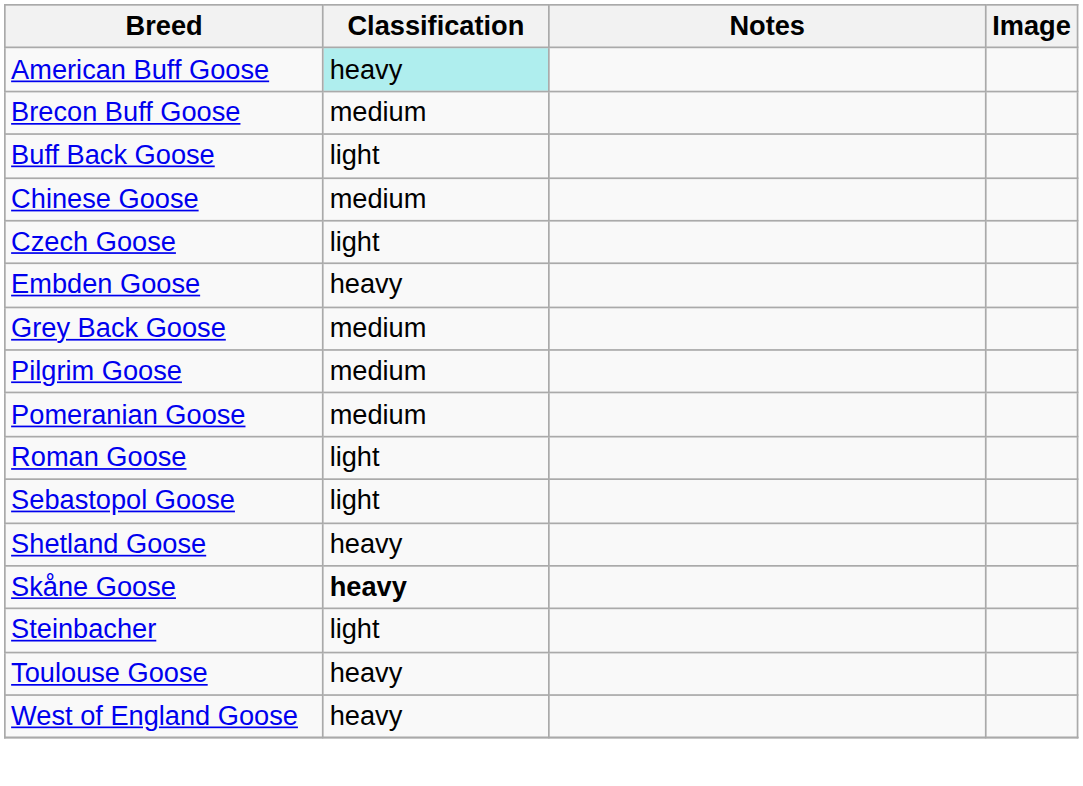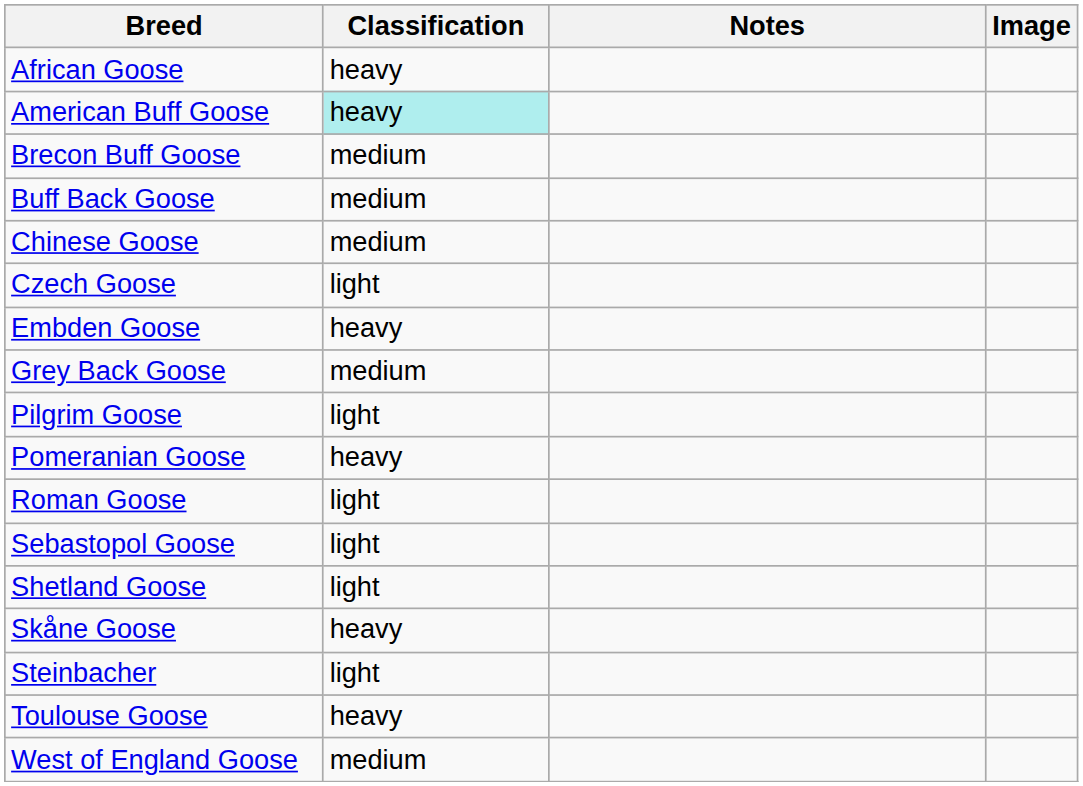 <table class="wikitable sortable">
 <tr>
 <th style="width: 180px;">Breed</th>
 <th style="width: 125px;">Classification</th>
 <th style="width: 250px;">Notes</th>
 <th>Image</th>
+</tr>
+<tr>
+<td><a href='#'>African Goose</a></td>
+<td>heavy</td>
+<td></td>
+<td></td>
 </tr>
 <tr>
 <td><a href='#'>American Buff Goose</a></td>
 <td style="background: paleturquoise;">heavy</td>
 <td></td>
 <td></td>
 </tr>
 <tr>
 <td><a href='#'>Brecon Buff Goose</a></td>
 <td>medium</td>
 <td></td>
 <td></td>
 </tr>
 <tr>
 <td><a href='#'>Buff Back Goose</a></td>
-<td>light</td>
+<td>medium</td>
 <td></td>
 <td></td>
 </tr>
 <tr>
 <td><a href='#'>Chinese Goose</a></td>
 <td>medium</td>
 <td></td>
 <td></td>
 </tr>
 <tr>
 <td><a href='#'>Czech Goose</a></td>
 <td>light</td>
 <td></td>
 <td></td>
 </tr>
 <tr>
 <td><a href='#'>Embden Goose</a></td>
 <td>heavy</td>
 <td></td>
 <td></td>
 </tr>
 <tr>
 <td><a href='#'>Grey Back Goose</a></td>
 <td>medium</td>
 <td></td>
 <td></td>
 </tr>
 <tr>
 <td><a href='#'>Pilgrim Goose</a></td>
-<td>medium</td>
+<td>light</td>
 <td></td>
 <td></td>
 </tr>
 <tr>
 <td><a href='#'>Pomeranian Goose</a></td>
-<td>medium</td>
+<td>heavy</td>
 <td></td>
 <td></td>
 </tr>
 <tr>
 <td><a href='#'>Roman Goose</a></td>
 <td>light</td>
 <td></td>
 <td></td>
 </tr>
 <tr>
 <td><a href='#'>Sebastopol Goose</a></td>
 <td>light</td>
 <td></td>
 <td></td>
 </tr>
 <tr>
 <td><a href='#'>Shetland Goose</a></td>
-<td>heavy</td>
+<td>light</td>
 <td></td>
 <td></td>
 </tr>
 <tr>
 <td><a href='#'>Skåne Goose</a></td>
-<td><strong>heavy</strong></td>
+<td>heavy</td>
 <td></td>
 <td></td>
 </tr>
 <tr>
 <td><a href='#'>Steinbacher</a></td>
 <td>light</td>
 <td></td>
 <td></td>
 </tr>
 <tr>
 <td><a href='#'>Toulouse Goose</a></td>
 <td>heavy</td>
 <td></td>
 <td></td>
 </tr>
 <tr>
 <td><a href='#'>West of England Goose</a></td>
-<td>heavy</td>
+<td>medium</td>
 <td></td>
 <td></td>
 </tr>
 <tr>
 </tr>
 </table>
